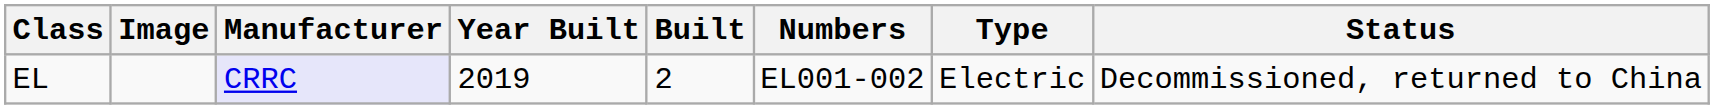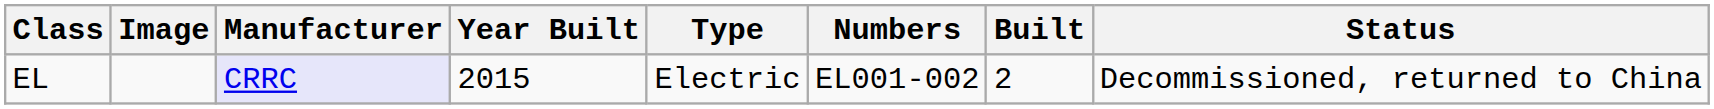 <table class="wikitable">
 <tr>
 <th>Class</th>
 <th>Image</th>
 <th>Manufacturer</th>
 <th>Year Built</th>
+<th>Type</th>
+<th>Numbers</th>
 <th>Built</th>
-<th>Numbers</th>
-<th>Type</th>
 <th>Status</th>
 </tr>
 <tr>
 <td>EL</td>
 <td></td>
 <td style="background: lavender;"> <a href='#'>CRRC</a></td>
-<td>2019</td>
+<td>2015</td>
+<td>Electric</td>
+<td>EL001-002</td>
 <td>2</td>
-<td>EL001-002</td>
-<td>Electric</td>
 <td>Decommissioned, returned to China</td>
 </tr>
 </table>
